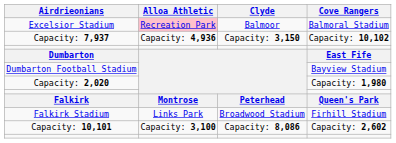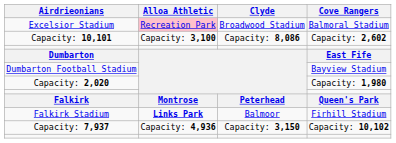 <table class="wikitable" style="text-align:center">
 <tr>
 <th><a href='#'>Airdrieonians</a></th>
 <th><a href='#'>Alloa Athletic</a></th>
 <th><a href='#'>Clyde</a></th>
 <th><a href='#'>Cove Rangers</a></th>
 </tr>
 <tr>
 <td><a href='#'>Excelsior Stadium</a></td>
 <td style="background: pink;"><a href='#'>Recreation Park</a></td>
-<td><a href='#'>Balmoor</a></td>
+<td><a href='#'>Broadwood Stadium</a></td>
 <td><a href='#'>Balmoral Stadium</a></td>
 </tr>
 <tr>
-<td>Capacity: <strong>7,937</strong></td>
-<td>Capacity: <strong>4,936</strong></td>
-<td>Capacity:  <strong>3,150</strong></td>
-<td>Capacity: <strong>10,102</strong></td>
+<td>Capacity: <strong>10,101</strong></td>
+<td>Capacity: <strong>3,100</strong></td>
+<td>Capacity: <strong>8,086</strong></td>
+<td>Capacity: <strong>2,602</strong></td>
 </tr>
 <tr>
 <td></td>
 <td></td>
 <td></td>
 <td></td>
 </tr>
 <tr>
 <th><a href='#'>Dumbarton</a></th>
 <th colspan=2 rowspan=4><br></th>
 <th><a href='#'>East Fife</a></th>
 </tr>
 <tr>
 <td><a href='#'>Dumbarton Football Stadium</a></td>
 <td><a href='#'>Bayview Stadium</a></td>
 </tr>
 <tr>
 <td>Capacity: <strong>2,020</strong></td>
 <td>Capacity: <strong>1,980</strong></td>
 </tr>
 <tr>
 <td></td>
 <td></td>
 </tr>
 <tr>
 <th><a href='#'>Falkirk</a></th>
 <th><a href='#'>Montrose</a></th>
 <th><a href='#'>Peterhead</a></th>
 <th><a href='#'>Queen's Park</a></th>
 </tr>
 <tr>
 <td><a href='#'>Falkirk Stadium</a></td>
-<td><a href='#'>Links Park</a></td>
-<td><a href='#'>Broadwood Stadium</a></td>
+<td><strong><a href='#'>Links Park</a></strong></td>
+<td><a href='#'>Balmoor</a></td>
 <td><a href='#'>Firhill Stadium</a></td>
 </tr>
 <tr>
-<td>Capacity: <strong>10,101</strong></td>
-<td>Capacity: <strong>3,100</strong></td>
-<td>Capacity: <strong>8,086</strong></td>
-<td>Capacity: <strong>2,602</strong></td>
+<td>Capacity: <strong>7,937</strong></td>
+<td>Capacity: <strong>4,936</strong></td>
+<td>Capacity:  <strong>3,150</strong></td>
+<td>Capacity: <strong>10,102</strong></td>
 </tr>
 <tr>
 <td></td>
 <td></td>
 <td></td>
 <td></td>
 </tr>
 </table>
